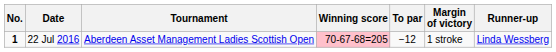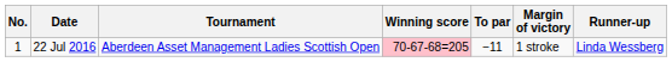 <table class="wikitable" style="font-size:95%;">
 <tr>
 <th>No.</th>
 <th>Date</th>
 <th>Tournament</th>
 <th>Winning score</th>
 <th>To par</th>
 <th>Margin<br>of victory</th>
 <th>Runner-up</th>
 </tr>
 <tr>
-<td align=center><strong>1</strong></td>
+<td align=center>1</td>
 <td align=right>22 Jul <a href='#'>2016</a></td>
 <td><a href='#'>Aberdeen Asset Management Ladies Scottish Open</a></td>
 <td align=right style="background: pink;">70-67-68=205</td>
-<td align=center>−12</td>
+<td align=center>−11</td>
 <td>1 stroke</td>
 <td> <a href='#'>Linda Wessberg</a></td>
 </tr>
 </table>
